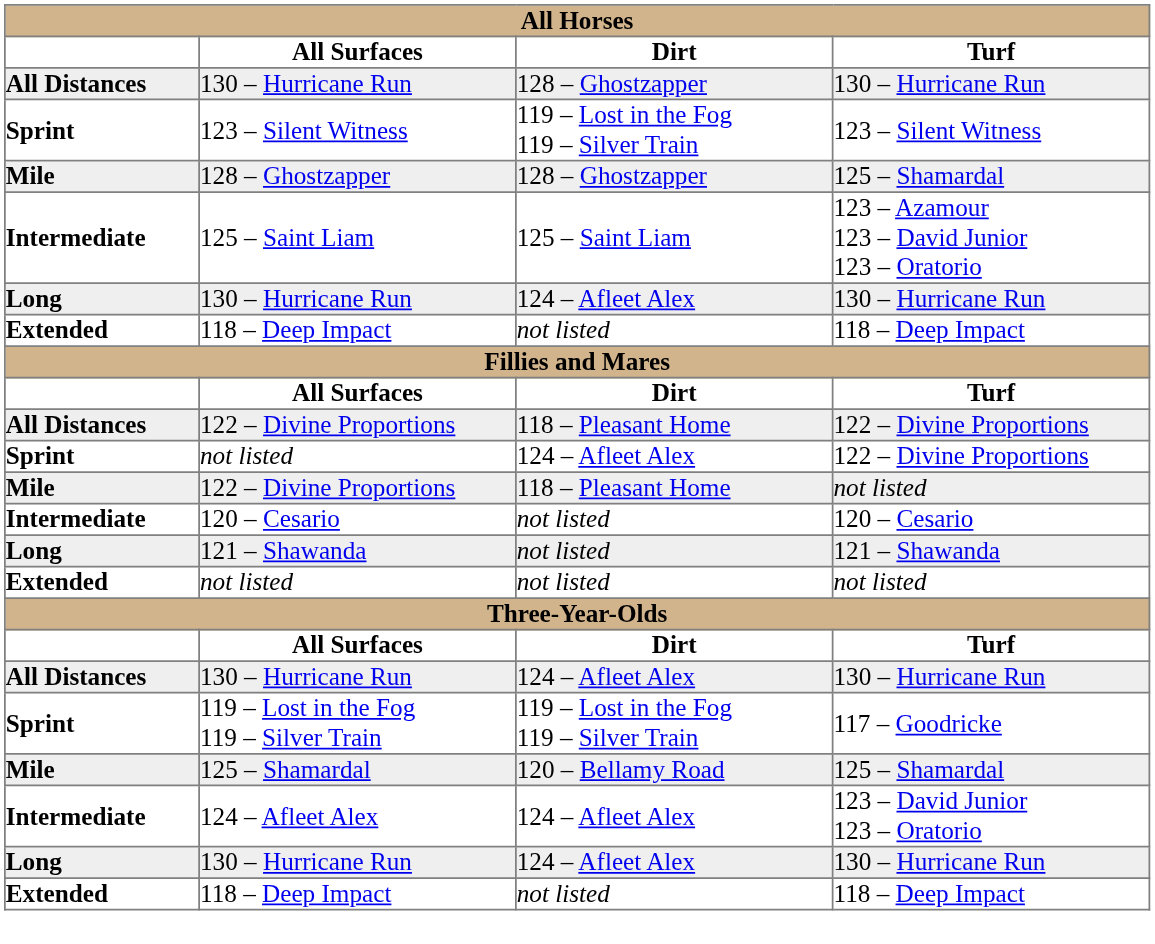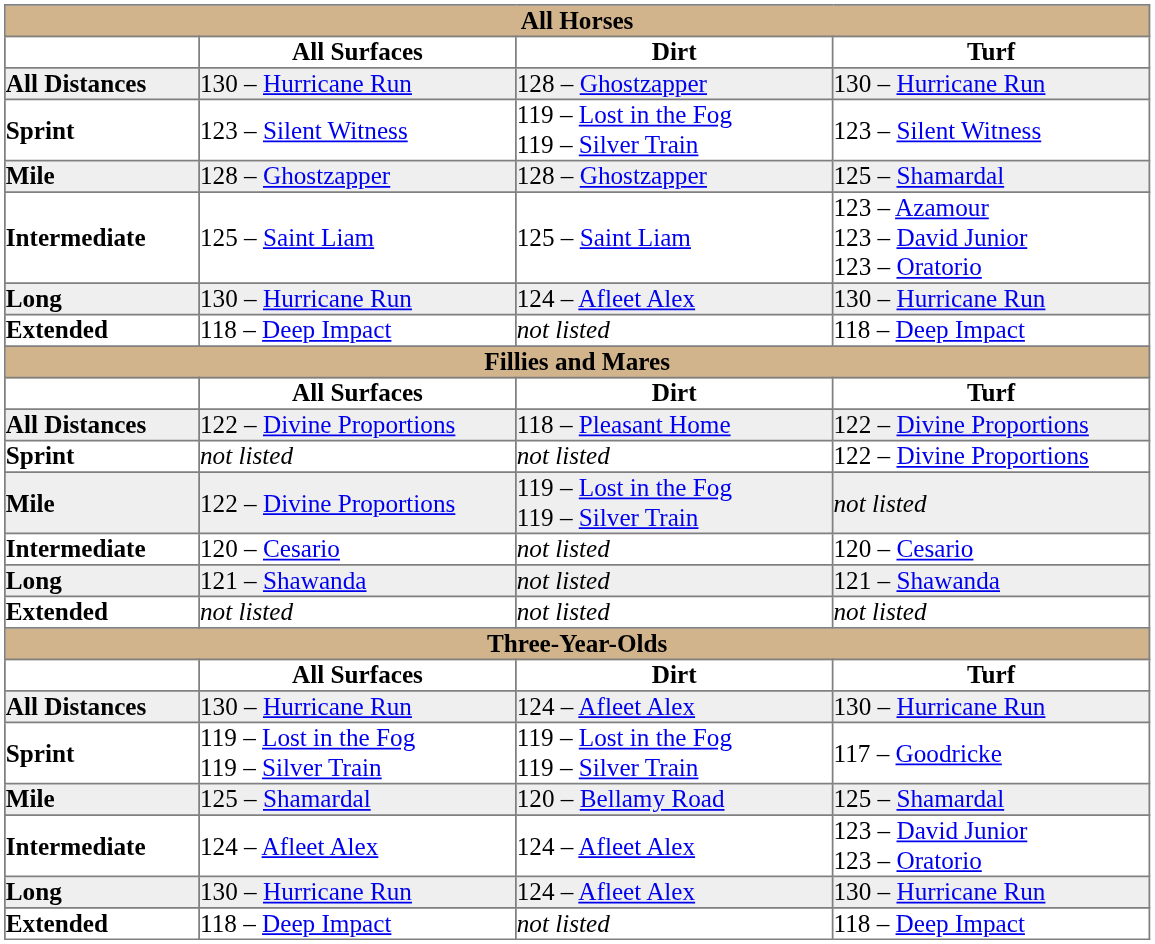 <table border="1" cellpadding="0" style="border-collapse: collapse; font-size:90%">
 <tr align="center">
 <td bgcolor="#D2B48C" colspan="4"><strong>All Horses</strong></td>
 </tr>
 <tr>
 <th width="110px"></th>
 <th width="180px">All Surfaces</th>
 <th width="180px">Dirt</th>
 <th width="180px">Turf</th>
 </tr>
 <tr bgcolor="#EFEFEF">
 <td><strong>All Distances</strong></td>
 <td>130 – <a href='#'>Hurricane Run</a></td>
 <td>128 – <a href='#'>Ghostzapper</a></td>
 <td>130 – <a href='#'>Hurricane Run</a></td>
 </tr>
 <tr>
 <td><strong>Sprint</strong></td>
 <td>123 – <a href='#'>Silent Witness</a></td>
 <td>119 – <a href='#'>Lost in the Fog</a> <br> 119 – <a href='#'>Silver Train</a></td>
 <td>123 – <a href='#'>Silent Witness</a></td>
 </tr>
 <tr bgcolor="#EFEFEF">
 <td><strong>Mile</strong></td>
 <td>128 – <a href='#'>Ghostzapper</a></td>
 <td>128 – <a href='#'>Ghostzapper</a></td>
 <td>125 – <a href='#'>Shamardal</a></td>
 </tr>
 <tr>
 <td><strong>Intermediate</strong></td>
 <td>125 – <a href='#'>Saint Liam</a></td>
 <td>125 – <a href='#'>Saint Liam</a></td>
 <td>123 – <a href='#'>Azamour</a> <br> 123 – <a href='#'>David Junior</a> <br> 123 – <a href='#'>Oratorio</a></td>
 </tr>
 <tr bgcolor="#EFEFEF">
 <td><strong>Long</strong></td>
 <td>130 – <a href='#'>Hurricane Run</a></td>
 <td>124 – <a href='#'>Afleet Alex</a></td>
 <td>130 – <a href='#'>Hurricane Run</a></td>
 </tr>
 <tr>
 <td><strong>Extended</strong></td>
 <td>118 – <a href='#'>Deep Impact</a></td>
 <td><em>not listed</em></td>
 <td>118 – <a href='#'>Deep Impact</a></td>
 </tr>
 <tr align="center">
 <td bgcolor="#D2B48C" colspan="4"><strong>Fillies and Mares</strong></td>
 </tr>
 <tr>
 <th></th>
 <th>All Surfaces</th>
 <th>Dirt</th>
 <th>Turf</th>
 </tr>
 <tr bgcolor="#EFEFEF">
 <td><strong>All Distances</strong></td>
 <td>122 – <a href='#'>Divine Proportions</a></td>
 <td>118 – <a href='#'>Pleasant Home</a></td>
 <td>122 – <a href='#'>Divine Proportions</a></td>
 </tr>
 <tr>
 <td><strong>Sprint</strong></td>
 <td><em>not listed</em></td>
-<td>124 – <a href='#'>Afleet Alex</a></td>
+<td><em>not listed</em></td>
 <td>122 – <a href='#'>Divine Proportions</a></td>
 </tr>
 <tr bgcolor="#EFEFEF">
 <td><strong>Mile</strong></td>
 <td>122 – <a href='#'>Divine Proportions</a></td>
-<td>118 – <a href='#'>Pleasant Home</a></td>
+<td>119 – <a href='#'>Lost in the Fog</a> <br> 119 – <a href='#'>Silver Train</a></td>
 <td><em>not listed</em></td>
 </tr>
 <tr>
 <td><strong>Intermediate</strong></td>
 <td>120 – <a href='#'>Cesario</a></td>
 <td><em>not listed</em></td>
 <td>120 – <a href='#'>Cesario</a></td>
 </tr>
 <tr bgcolor="#EFEFEF">
 <td><strong>Long</strong></td>
 <td>121 – <a href='#'>Shawanda</a></td>
 <td><em>not listed</em></td>
 <td>121 – <a href='#'>Shawanda</a></td>
 </tr>
 <tr>
 <td><strong>Extended</strong></td>
 <td><em>not listed</em></td>
 <td><em>not listed</em></td>
 <td><em>not listed</em></td>
 </tr>
 <tr align="center">
 <td bgcolor="#D2B48C" colspan="4"><strong>Three-Year-Olds</strong></td>
 </tr>
 <tr>
 <th></th>
 <th>All Surfaces</th>
 <th>Dirt</th>
 <th>Turf</th>
 </tr>
 <tr bgcolor="#EFEFEF">
 <td><strong>All Distances</strong></td>
 <td>130 – <a href='#'>Hurricane Run</a></td>
 <td>124 – <a href='#'>Afleet Alex</a></td>
 <td>130 – <a href='#'>Hurricane Run</a></td>
 </tr>
 <tr>
 <td><strong>Sprint</strong></td>
 <td>119 – <a href='#'>Lost in the Fog</a> <br> 119 – <a href='#'>Silver Train</a></td>
 <td>119 – <a href='#'>Lost in the Fog</a> <br> 119 – <a href='#'>Silver Train</a></td>
 <td>117 – <a href='#'>Goodricke</a></td>
 </tr>
 <tr bgcolor="#EFEFEF">
 <td><strong>Mile</strong></td>
 <td>125 – <a href='#'>Shamardal</a></td>
 <td>120 – <a href='#'>Bellamy Road</a></td>
 <td>125 – <a href='#'>Shamardal</a></td>
 </tr>
 <tr>
 <td><strong>Intermediate</strong></td>
 <td>124 – <a href='#'>Afleet Alex</a></td>
 <td>124 – <a href='#'>Afleet Alex</a></td>
 <td>123 – <a href='#'>David Junior</a> <br> 123 – <a href='#'>Oratorio</a></td>
 </tr>
 <tr bgcolor="#EFEFEF">
 <td><strong>Long</strong></td>
 <td>130 – <a href='#'>Hurricane Run</a></td>
 <td>124 – <a href='#'>Afleet Alex</a></td>
 <td>130 – <a href='#'>Hurricane Run</a></td>
 </tr>
 <tr>
 <td><strong>Extended</strong></td>
 <td>118 – <a href='#'>Deep Impact</a></td>
 <td><em>not listed</em></td>
 <td>118 – <a href='#'>Deep Impact</a></td>
 </tr>
 </table>
